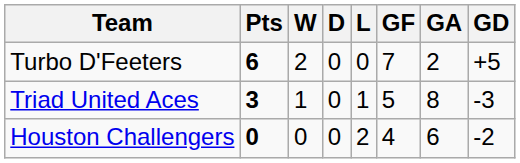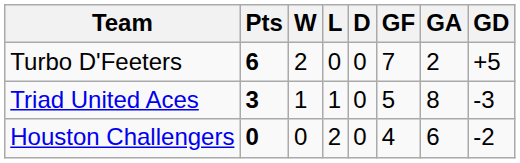 <table class="wikitable">
 <tr>
 <th>Team</th>
 <th>Pts</th>
 <th>W</th>
+<th>L</th>
 <th>D</th>
-<th>L</th>
 <th>GF</th>
 <th>GA</th>
 <th>GD</th>
 </tr>
 <tr>
 <td>Turbo D'Feeters</td>
 <td><strong>6</strong></td>
 <td>2</td>
 <td>0</td>
 <td>0</td>
 <td>7</td>
 <td>2</td>
 <td>+5</td>
 </tr>
 <tr>
 <td><a href='#'>Triad United Aces</a></td>
 <td><strong>3</strong></td>
 <td>1</td>
+<td>1</td>
 <td>0</td>
-<td>1</td>
 <td>5</td>
 <td>8</td>
 <td>-3</td>
 </tr>
 <tr>
 <td><a href='#'>Houston Challengers</a></td>
 <td><strong>0</strong></td>
 <td>0</td>
+<td>2</td>
 <td>0</td>
-<td>2</td>
 <td>4</td>
 <td>6</td>
 <td>-2</td>
 </tr>
 </table>
